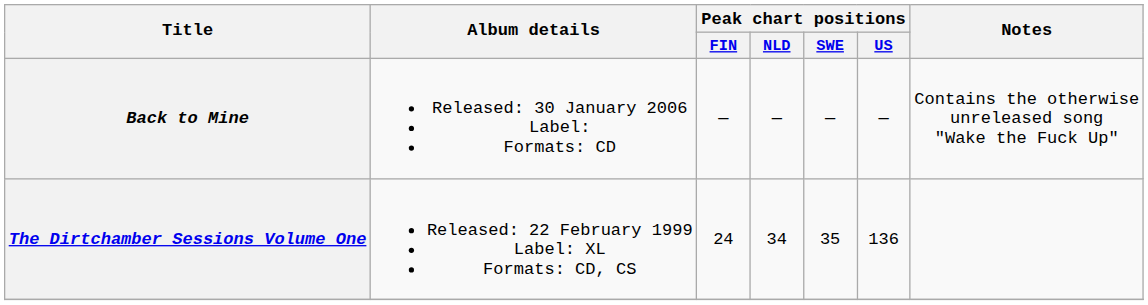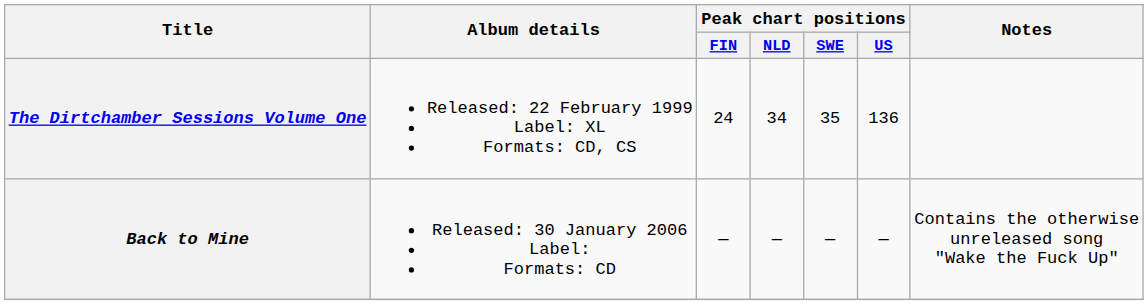 <table class="wikitable plainrowheaders" style="text-align:center;">
 <tr>
 <th scope="col" rowspan="2">Title</th>
 <th scope="col" rowspan="2">Album details</th>
 <th scope="col" colspan="4">Peak chart positions</th>
 <th scope="col" rowspan="2">Notes</th>
 </tr>
 <tr>
 <th scope="col" style="width:3em;font-size:90%;"><a href='#'>FIN</a><br></th>
 <th scope="col" style="width:3em;font-size:90%;"><a href='#'>NLD</a><br></th>
 <th scope="col" style="width:3em;font-size:90%;"><a href='#'>SWE</a><br></th>
 <th scope="col" style="width:3em;font-size:90%;"><a href='#'>US</a><br></th>
 </tr>
 <tr>
+<th scope="row"><em><a href='#'>The Dirtchamber Sessions Volume One</a></em></th>
+<td><br><ul><li>Released: 22 February 1999</li><li>Label: XL</li><li>Formats: CD, CS</li></ul></td>
+<td>24</td>
+<td>34</td>
+<td>35</td>
+<td>136</td>
+<td></td>
+</tr>
+<tr>
 <th scope="row"><em>Back to Mine</em></th>
 <td><br><ul><li>Released: 30 January 2006</li><li>Label: </li><li>Formats: CD</li></ul></td>
 <td>—</td>
 <td>—</td>
 <td>—</td>
 <td>—</td>
 <td>Contains the otherwise <br>unreleased song <br>"Wake the Fuck Up"</td>
 </tr>
 <tr>
-<th scope="row"><em><a href='#'>The Dirtchamber Sessions Volume One</a></em></th>
-<td><br><ul><li>Released: 22 February 1999</li><li>Label: XL</li><li>Formats: CD, CS</li></ul></td>
-<td>24</td>
-<td>34</td>
-<td>35</td>
-<td>136</td>
-<td></td>
-</tr>
-<tr>
 </tr>
 </table>
